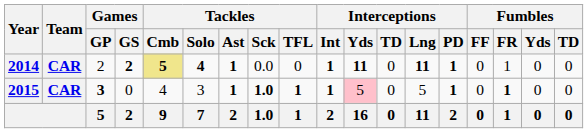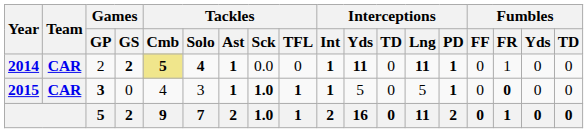 <table class="wikitable" style="text-align:center">
 <tr>
 <th rowspan="2">Year</th>
 <th rowspan="2">Team</th>
 <th colspan="2">Games</th>
 <th colspan="5">Tackles</th>
 <th colspan="5">Interceptions</th>
 <th colspan="4">Fumbles</th>
 </tr>
 <tr>
 <th>GP</th>
 <th>GS</th>
 <th>Cmb</th>
 <th>Solo</th>
 <th>Ast</th>
 <th>Sck</th>
 <th>TFL</th>
 <th>Int</th>
 <th>Yds</th>
 <th>TD</th>
 <th>Lng</th>
 <th>PD</th>
 <th>FF</th>
 <th>FR</th>
 <th>Yds</th>
 <th>TD</th>
 </tr>
 <tr>
 <th><a href='#'>2014</a></th>
 <th><a href='#'>CAR</a></th>
 <td>2</td>
 <td><strong>2</strong></td>
 <td style="background: khaki;"><strong>5</strong></td>
 <td><strong>4</strong></td>
 <td><strong>1</strong></td>
 <td>0.0</td>
 <td>0</td>
 <td><strong>1</strong></td>
 <td><strong>11</strong></td>
 <td>0</td>
 <td><strong>11</strong></td>
 <td><strong>1</strong></td>
 <td>0</td>
 <td>1</td>
 <td>0</td>
 <td>0</td>
 </tr>
 <tr>
 <th><a href='#'>2015</a></th>
 <th><a href='#'>CAR</a></th>
 <td><strong>3</strong></td>
 <td>0</td>
 <td>4</td>
 <td>3</td>
 <td><strong>1</strong></td>
 <td><strong>1.0</strong></td>
 <td><strong>1</strong></td>
 <td><strong>1</strong></td>
-<td style="background: pink;">5</td>
+<td>5</td>
 <td>0</td>
 <td>5</td>
 <td><strong>1</strong></td>
 <td>0</td>
-<td><strong>1</strong></td>
+<td><strong>0</strong></td>
 <td>0</td>
 <td>0</td>
 </tr>
 <tr>
 <th colspan="2"></th>
 <th>5</th>
 <th>2</th>
 <th>9</th>
 <th>7</th>
 <th>2</th>
 <th>1.0</th>
 <th>1</th>
 <th>2</th>
 <th>16</th>
 <th>0</th>
 <th>11</th>
 <th>2</th>
 <th>0</th>
 <th>1</th>
 <th>0</th>
 <th>0</th>
 </tr>
 </table>
